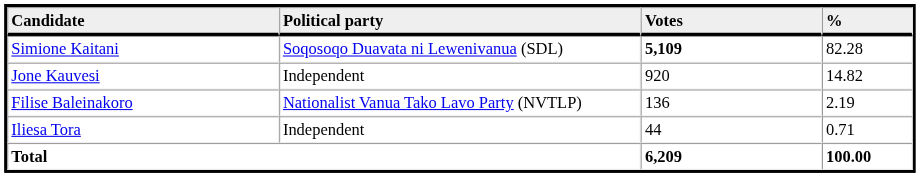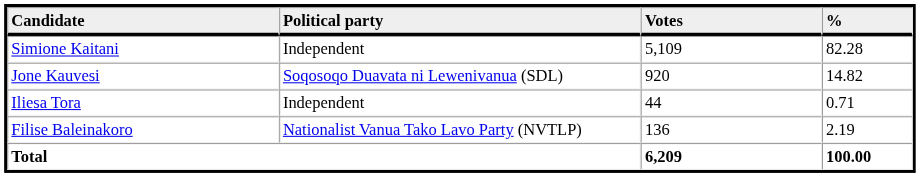 <table table width="70%" border="1" align="center" cellpadding=3 cellspacing=0 style="margin:5px; border:3px solid;">
 <tr>
 <td td width="30%" style="border-bottom:3px solid; background:#efefef;"><strong>Candidate</strong></td>
 <td td width="40%" style="border-bottom:3px solid; background:#efefef;"><strong>Political party</strong></td>
 <td td width="20%" style="border-bottom:3px solid; background:#efefef;"><strong>Votes</strong></td>
 <td td width="10%" style="border-bottom:3px solid; background:#efefef;"><strong>%</strong></td>
 </tr>
 <tr>
 <td><a href='#'>Simione Kaitani</a></td>
-<td><a href='#'>Soqosoqo Duavata ni Lewenivanua</a> (SDL)</td>
-<td><strong>5,109</strong></td>
+<td>Independent</td>
+<td>5,109</td>
 <td>82.28</td>
 </tr>
 <tr>
 <td><a href='#'>Jone Kauvesi</a></td>
-<td>Independent</td>
+<td><a href='#'>Soqosoqo Duavata ni Lewenivanua</a> (SDL)</td>
 <td>920</td>
 <td>14.82</td>
+</tr>
+<tr>
+<td><a href='#'>Iliesa Tora</a></td>
+<td>Independent</td>
+<td>44</td>
+<td>0.71</td>
 </tr>
 <tr>
 <td><a href='#'>Filise Baleinakoro</a></td>
 <td><a href='#'>Nationalist Vanua Tako Lavo Party</a> (NVTLP)</td>
 <td>136</td>
 <td>2.19</td>
-</tr>
-<tr>
-<td><a href='#'>Iliesa Tora</a></td>
-<td>Independent</td>
-<td>44</td>
-<td>0.71</td>
 </tr>
 <tr>
 <td colspan=2><strong>Total</strong></td>
 <td><strong>6,209</strong></td>
 <td><strong>100.00</strong></td>
 </tr>
 <tr>
 </tr>
 </table>
